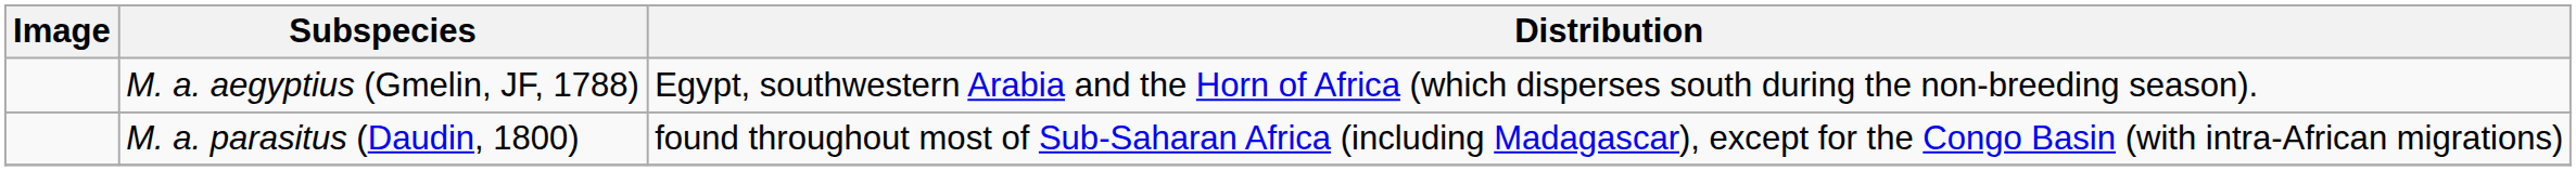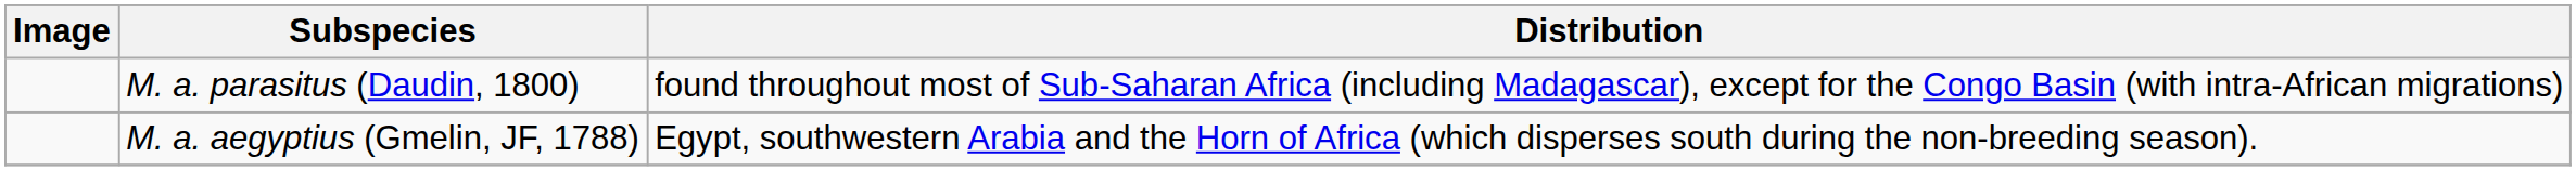 <table class="wikitable ">
 <tr>
 <th>Image</th>
 <th>Subspecies</th>
 <th>Distribution</th>
 </tr>
 <tr>
 <td></td>
+<td><em>M. a. parasitus</em> (<a href='#'>Daudin</a>, 1800)</td>
+<td>found throughout most of <a href='#'>Sub-Saharan Africa</a> (including <a href='#'>Madagascar</a>), except for the <a href='#'>Congo Basin</a> (with intra-African migrations)</td>
+</tr>
+<tr>
+<td></td>
 <td><em>M. a. aegyptius</em> (Gmelin, JF, 1788)</td>
 <td>Egypt, southwestern <a href='#'>Arabia</a> and the <a href='#'>Horn of Africa</a> (which disperses south during the non-breeding season).</td>
 </tr>
 <tr>
-<td></td>
-<td><em>M. a. parasitus</em> (<a href='#'>Daudin</a>, 1800)</td>
-<td>found throughout most of <a href='#'>Sub-Saharan Africa</a> (including <a href='#'>Madagascar</a>), except for the <a href='#'>Congo Basin</a> (with intra-African migrations)</td>
-</tr>
-<tr>
 </tr>
 </table>
